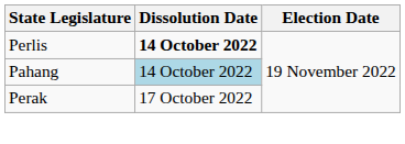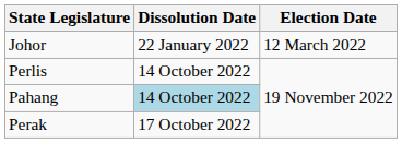 <table class="wikitable">
 <tr>
 <th>State Legislature</th>
 <th>Dissolution Date</th>
 <th>Election Date</th>
 </tr>
 <tr>
+<td> Johor</td>
+<td>22 January 2022</td>
+<td>12 March 2022</td>
+</tr>
+<tr>
 <td> Perlis</td>
-<td><strong>14 October 2022</strong></td>
+<td>14 October 2022</td>
 <td rowspan="3">19 November 2022</td>
 </tr>
 <tr>
 <td> Pahang</td>
 <td style="background: lightblue;">14 October 2022</td>
 </tr>
 <tr>
 <td> Perak</td>
 <td>17 October 2022</td>
 </tr>
 </table>
